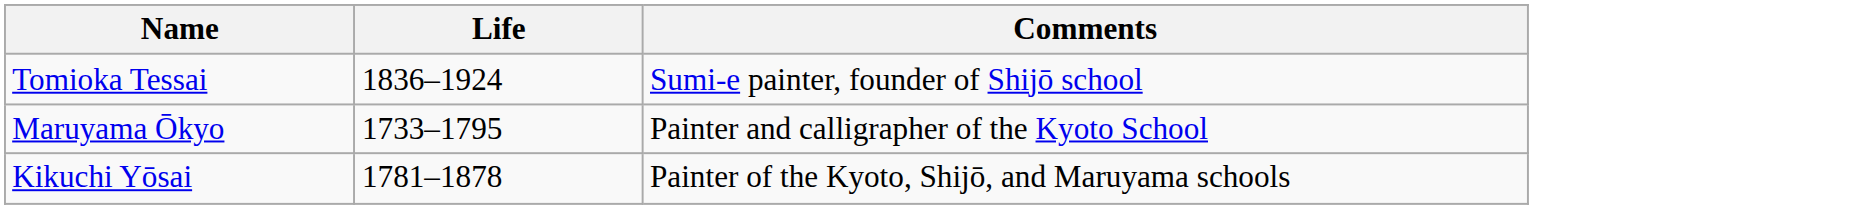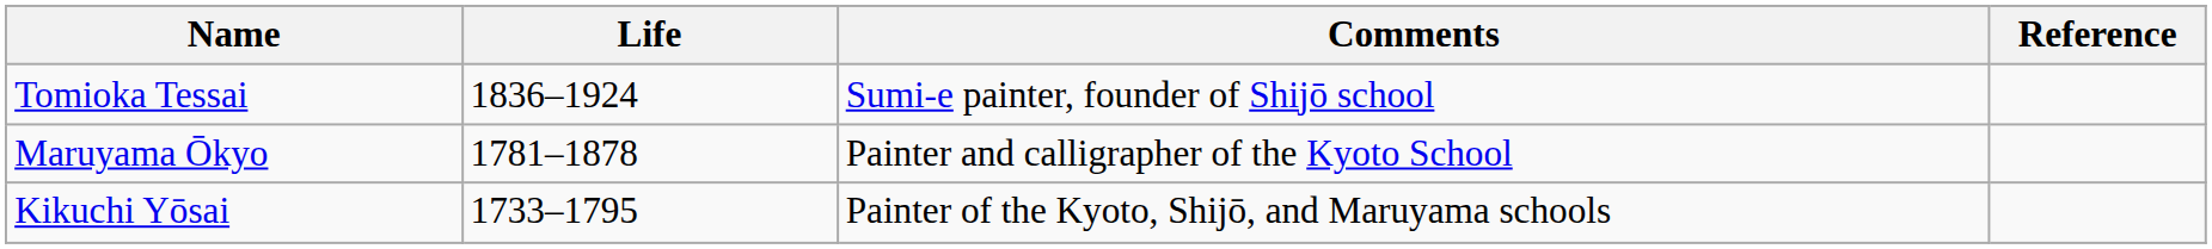 <table class=wikitable>
 <tr>
 <th style="width:17%;">Name</th>
 <th style="width:14%;">Life</th>
 <th style="width:43%;">Comments</th>
+<th style="width:8%;">Reference</th>
 </tr>
 <tr valign=top>
 <td><a href='#'>Tomioka Tessai</a></td>
 <td>1836–1924</td>
 <td><a href='#'>Sumi-e</a> painter, founder of <a href='#'>Shijō school</a></td>
+<td></td>
 </tr>
 <tr valign=top>
 <td><a href='#'>Maruyama Ōkyo</a></td>
-<td>1733–1795</td>
+<td>1781–1878</td>
 <td>Painter and calligrapher of the <a href='#'>Kyoto School</a></td>
+<td></td>
 </tr>
 <tr valign=top>
 <td><a href='#'>Kikuchi Yōsai</a></td>
-<td>1781–1878</td>
+<td>1733–1795</td>
 <td>Painter of the Kyoto, Shijō, and Maruyama schools</td>
+<td></td>
 </tr>
 </table>
